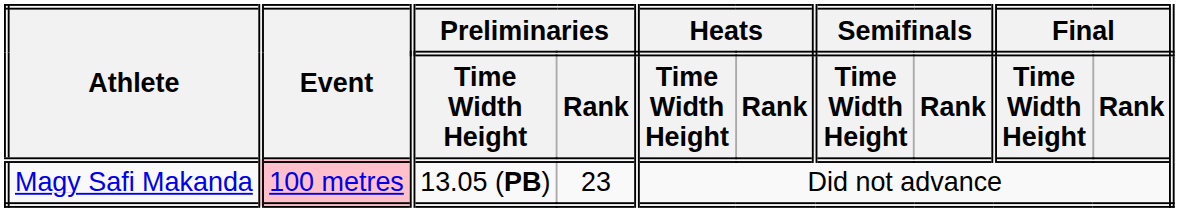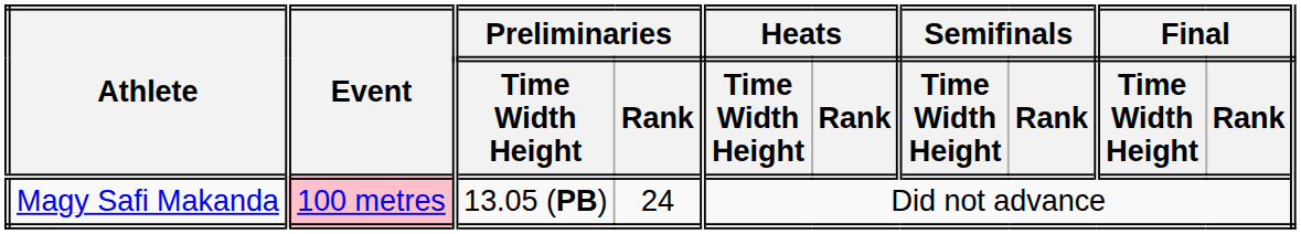 <table class=wikitable style="font-size:90%; border: double;">
 <tr>
 <th rowspan="2" style="border-right:double">Athlete</th>
 <th rowspan="2" style="border-right:double">Event</th>
 <th colspan="2" style="border-right:double; border-bottom:double;">Preliminaries</th>
 <th colspan="2" style="border-right:double; border-bottom:double;">Heats</th>
 <th colspan="2" style="border-right:double; border-bottom:double;">Semifinals</th>
 <th colspan="2" style="border-right:double; border-bottom:double;">Final</th>
 </tr>
 <tr>
 <th>Time<br>Width<br>Height</th>
 <th style="border-right:double">Rank</th>
 <th>Time<br>Width<br>Height</th>
 <th style="border-right:double">Rank</th>
 <th>Time<br>Width<br>Height</th>
 <th style="border-right:double">Rank</th>
 <th>Time<br>Width<br>Height</th>
 <th style="border-right:double">Rank</th>
 </tr>
 <tr style="border-top: double;">
 <td style="border-right:double"><a href='#'>Magy Safi Makanda</a></td>
 <td style="background: pink; border-right:double"><a href='#'>100 metres</a></td>
 <td align=center>13.05  (<strong>PB</strong>)</td>
-<td style="border-right:double" align=center>23</td>
+<td style="border-right:double" align=center>24</td>
 <td colspan="6" align=center>Did not advance</td>
 </tr>
 </table>
